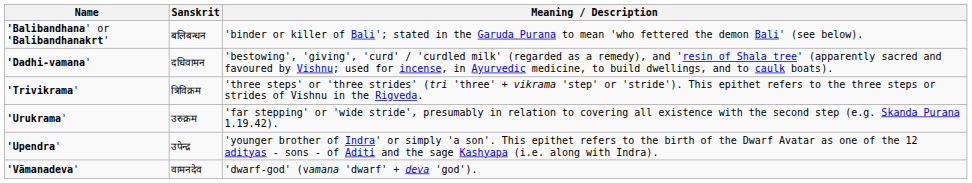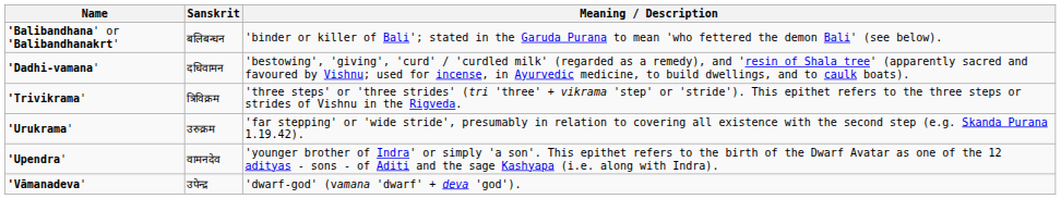 <table class="wikitable">
 <tr>
 <th>Name</th>
 <th>Sanskrit</th>
 <th>Meaning / Description</th>
 </tr>
 <tr>
 <td><strong>'Balibandhana</strong>' or <strong>'Balibandhanakrt</strong>'</td>
 <td>बलिबन्धन</td>
 <td>'binder or killer of <a href='#'>Bali</a>'; stated in the <a href='#'>Garuda Purana</a> to mean 'who fettered the demon <a href='#'>Bali</a>' (see below).</td>
 </tr>
 <tr>
 <td><strong>'Dadhi-vamana</strong>'</td>
 <td>दधिवामन</td>
 <td>'bestowing', 'giving', 'curd' / 'curdled milk' (regarded as a remedy), and '<a href='#'>resin of Shala tree</a>' (apparently sacred and favoured by <a href='#'>Vishnu</a>; used for <a href='#'>incense</a>, in <a href='#'>Ayurvedic</a> medicine, to build dwellings, and to <a href='#'>caulk</a> boats).</td>
 </tr>
 <tr>
 <td><strong>'Trivikrama</strong>'</td>
 <td>त्रिविक्रम</td>
 <td>'three steps' or 'three strides' (<em>tri</em> 'three' + <em>vikrama</em> 'step' or 'stride').<strong></strong> This epithet refers to the three steps or strides of Vishnu in the <a href='#'>Rigveda</a>.</td>
 </tr>
 <tr>
 <td><strong>'Urukrama</strong>'</td>
 <td>उरुक्रम</td>
 <td>'far stepping' or 'wide stride', presumably in relation to covering all existence with the second step (e.g. <a href='#'>Skanda Purana</a> 1.19.42).</td>
 </tr>
 <tr>
 <td><strong>'Upendra</strong>'</td>
-<td>उपेन्द्र</td>
+<td>वामनदेव</td>
 <td>'younger brother of <a href='#'>Indra</a>' or simply 'a son'. This epithet refers to the birth of the Dwarf Avatar as one of the 12 <a href='#'>adityas</a> - sons - of <a href='#'>Aditi</a> and the sage <a href='#'>Kashyapa</a> (i.e. along with Indra).</td>
 </tr>
 <tr>
 <td><strong>'Vāmanadeva</strong>'</td>
-<td>वामनदेव</td>
+<td>उपेन्द्र</td>
 <td>'dwarf-god' (v<em>amana</em> 'dwarf' + <a href='#'><em>deva</em></a> 'god').</td>
 </tr>
 </table>
